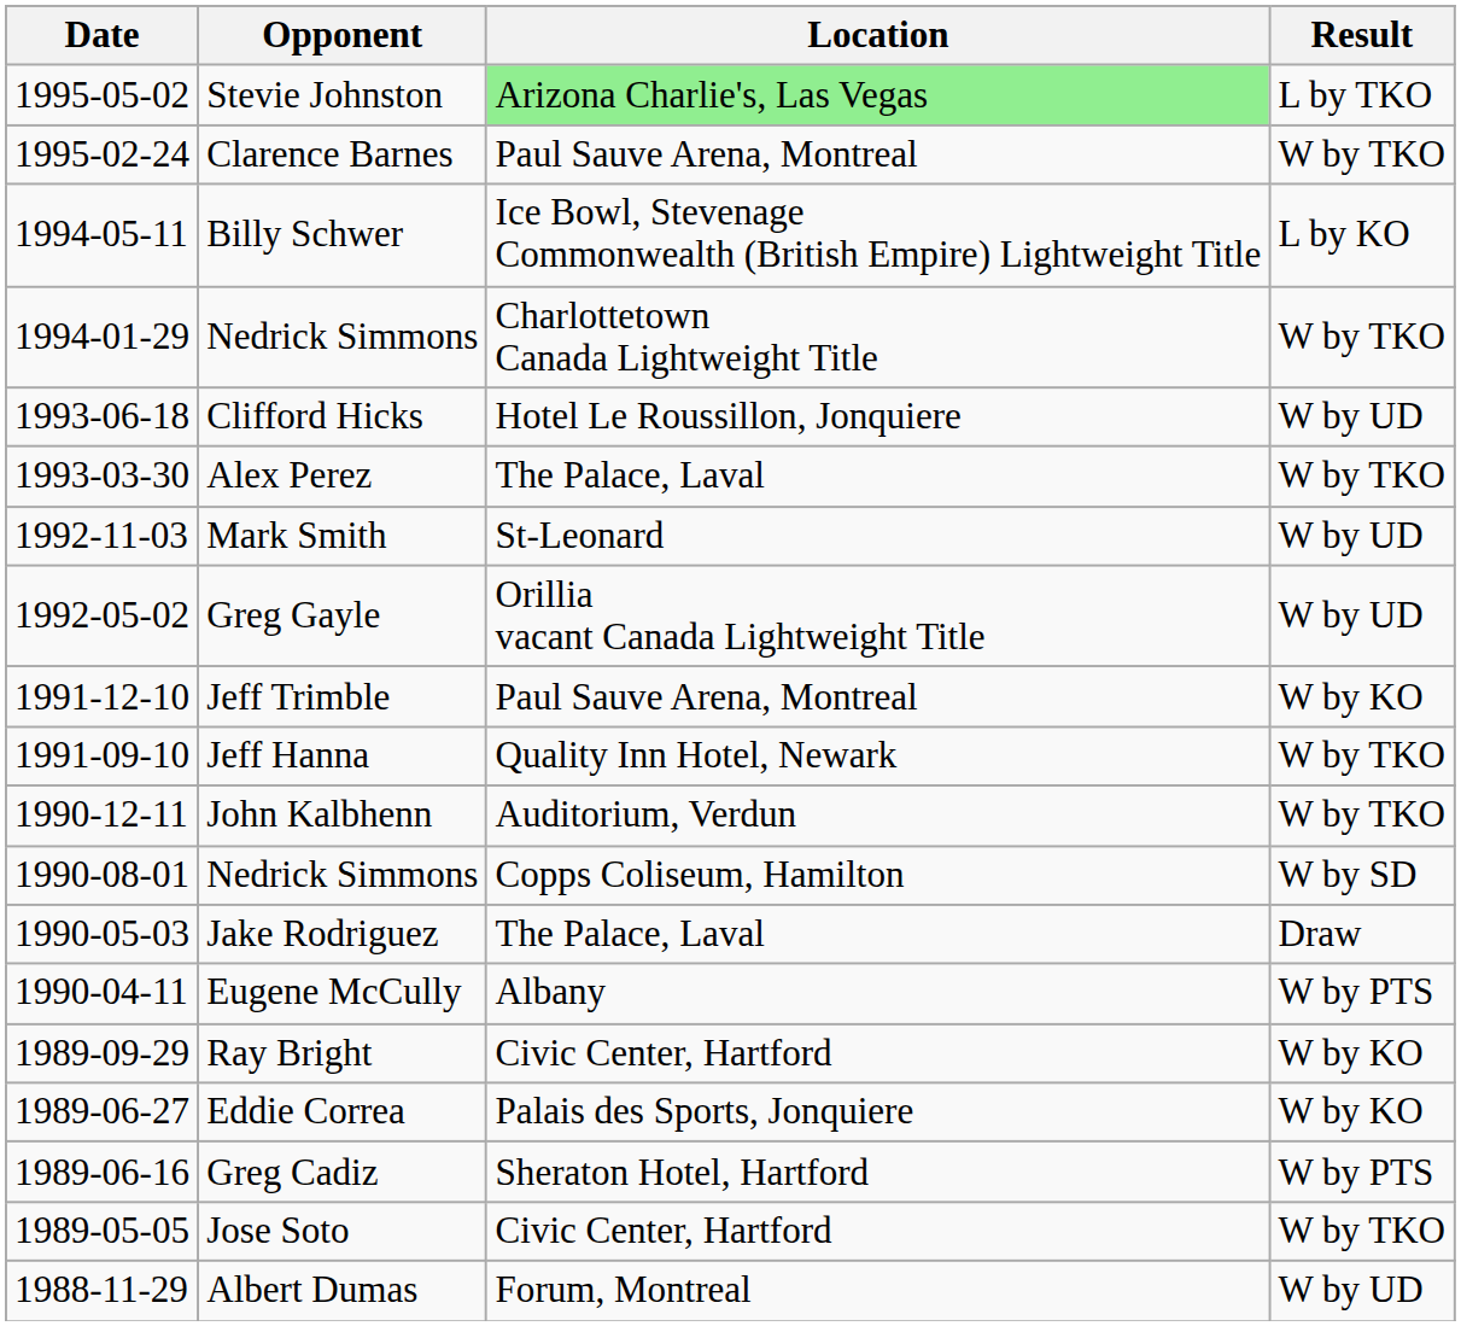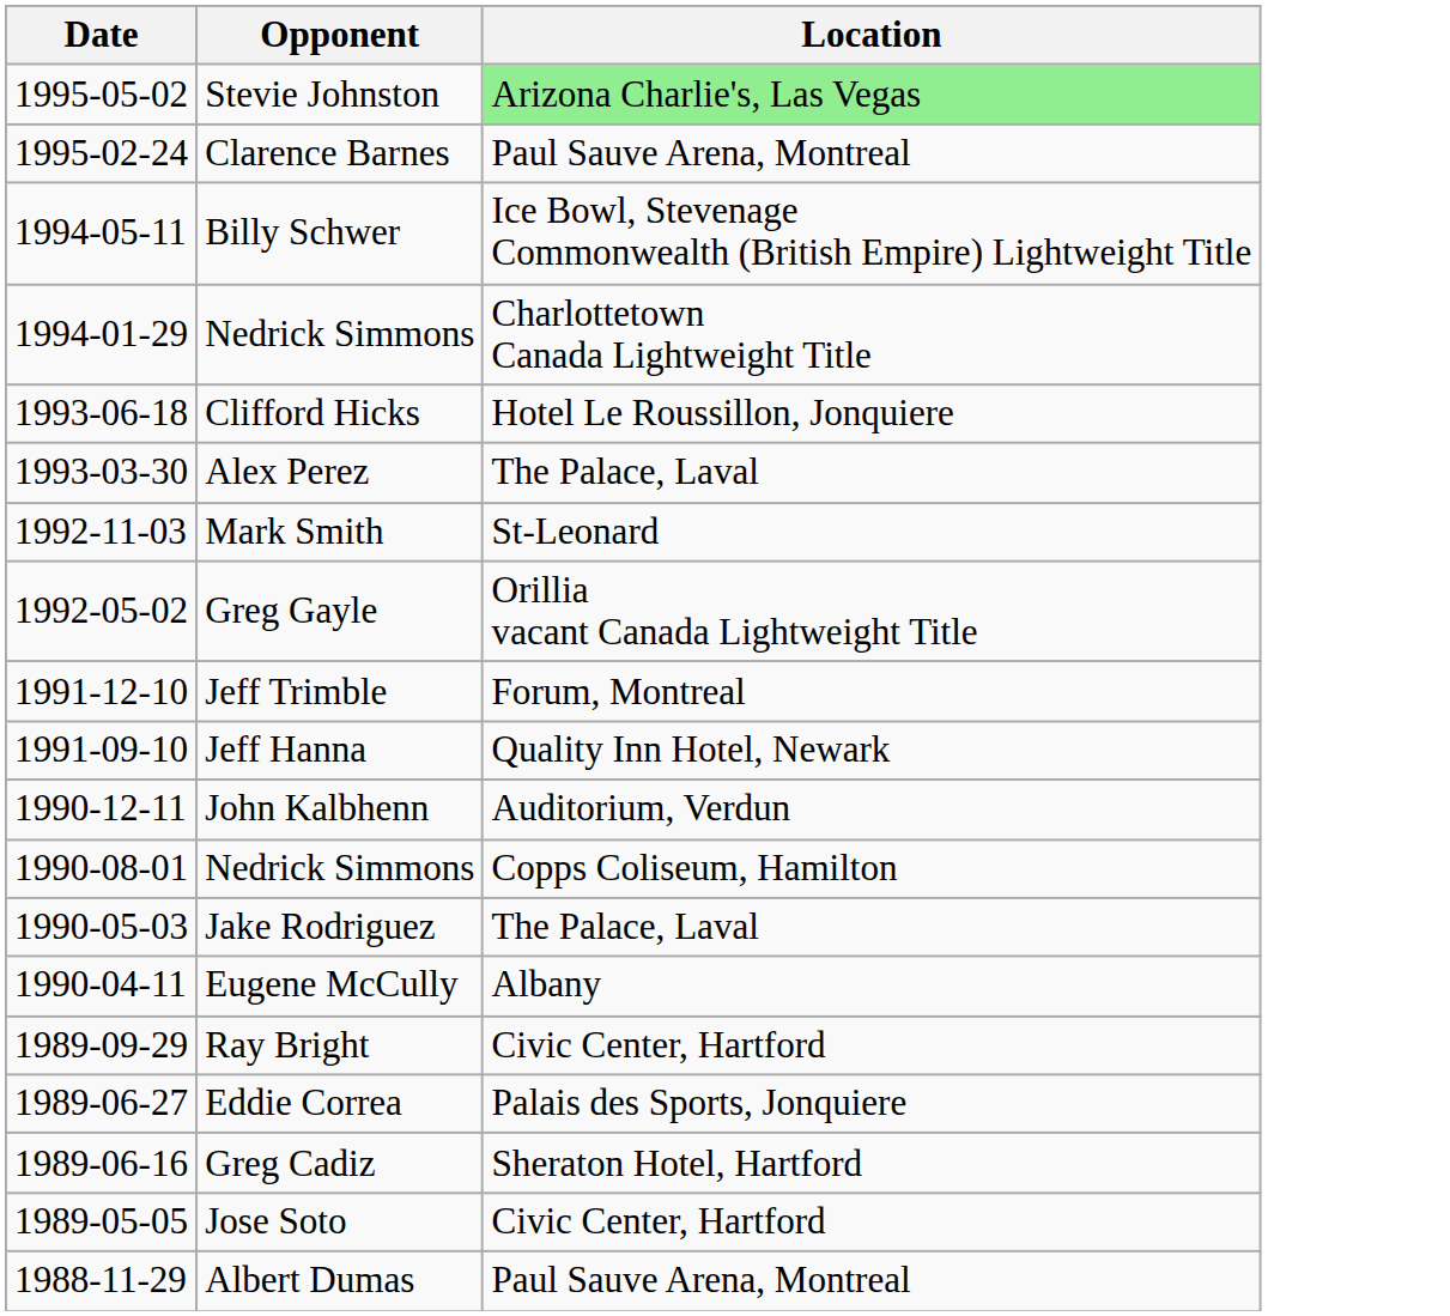 <table class="wikitable">
 <tr>
 <th>Date</th>
 <th>Opponent</th>
 <th>Location</th>
-<th>Result</th>
 </tr>
 <tr>
 <td>1995-05-02</td>
 <td>Stevie Johnston</td>
 <td style="background: lightgreen;">Arizona Charlie's, Las Vegas<br></td>
-<td>L by TKO</td>
 </tr>
 <tr>
 <td>1995-02-24</td>
 <td>Clarence Barnes</td>
 <td>Paul Sauve Arena, Montreal</td>
-<td>W by TKO</td>
 </tr>
 <tr>
 <td>1994-05-11</td>
 <td>Billy Schwer</td>
 <td>Ice Bowl, Stevenage<br>Commonwealth (British Empire) Lightweight Title</td>
-<td>L by KO</td>
 </tr>
 <tr>
 <td>1994-01-29</td>
 <td>Nedrick Simmons</td>
 <td>Charlottetown<br>Canada Lightweight Title</td>
-<td>W by TKO</td>
 </tr>
 <tr>
 <td>1993-06-18</td>
 <td>Clifford Hicks</td>
 <td>Hotel Le Roussillon, Jonquiere</td>
-<td>W by UD</td>
 </tr>
 <tr>
 <td>1993-03-30</td>
 <td>Alex Perez</td>
 <td>The Palace, Laval</td>
-<td>W by TKO</td>
 </tr>
 <tr>
 <td>1992-11-03</td>
 <td>Mark Smith</td>
 <td>St-Leonard</td>
-<td>W by UD</td>
 </tr>
 <tr>
 <td>1992-05-02</td>
 <td>Greg Gayle</td>
 <td>Orillia<br>vacant Canada Lightweight Title</td>
-<td>W by UD</td>
 </tr>
 <tr>
 <td>1991-12-10</td>
 <td>Jeff Trimble</td>
-<td>Paul Sauve Arena, Montreal</td>
-<td>W by KO</td>
+<td>Forum, Montreal</td>
 </tr>
 <tr>
 <td>1991-09-10</td>
 <td>Jeff Hanna</td>
 <td>Quality Inn Hotel, Newark</td>
-<td>W by TKO</td>
 </tr>
 <tr>
 <td>1990-12-11</td>
 <td>John Kalbhenn</td>
 <td>Auditorium, Verdun</td>
-<td>W by TKO</td>
 </tr>
 <tr>
 <td>1990-08-01</td>
 <td>Nedrick Simmons</td>
 <td>Copps Coliseum, Hamilton</td>
-<td>W by SD</td>
 </tr>
 <tr>
 <td>1990-05-03</td>
 <td>Jake Rodriguez</td>
 <td>The Palace, Laval</td>
-<td>Draw</td>
 </tr>
 <tr>
 <td>1990-04-11</td>
 <td>Eugene McCully</td>
 <td>Albany</td>
-<td>W by PTS</td>
 </tr>
 <tr>
 <td>1989-09-29</td>
 <td>Ray Bright</td>
 <td>Civic Center, Hartford</td>
-<td>W by KO</td>
 </tr>
 <tr>
 <td>1989-06-27</td>
 <td>Eddie Correa</td>
 <td>Palais des Sports, Jonquiere</td>
-<td>W by KO</td>
 </tr>
 <tr>
 <td>1989-06-16</td>
 <td>Greg Cadiz</td>
 <td>Sheraton Hotel, Hartford</td>
-<td>W by PTS</td>
 </tr>
 <tr>
 <td>1989-05-05</td>
 <td>Jose Soto</td>
 <td>Civic Center, Hartford</td>
-<td>W by TKO</td>
 </tr>
 <tr>
 <td>1988-11-29</td>
 <td>Albert Dumas</td>
-<td>Forum, Montreal</td>
-<td>W by UD</td>
+<td>Paul Sauve Arena, Montreal</td>
 </tr>
 </table>
